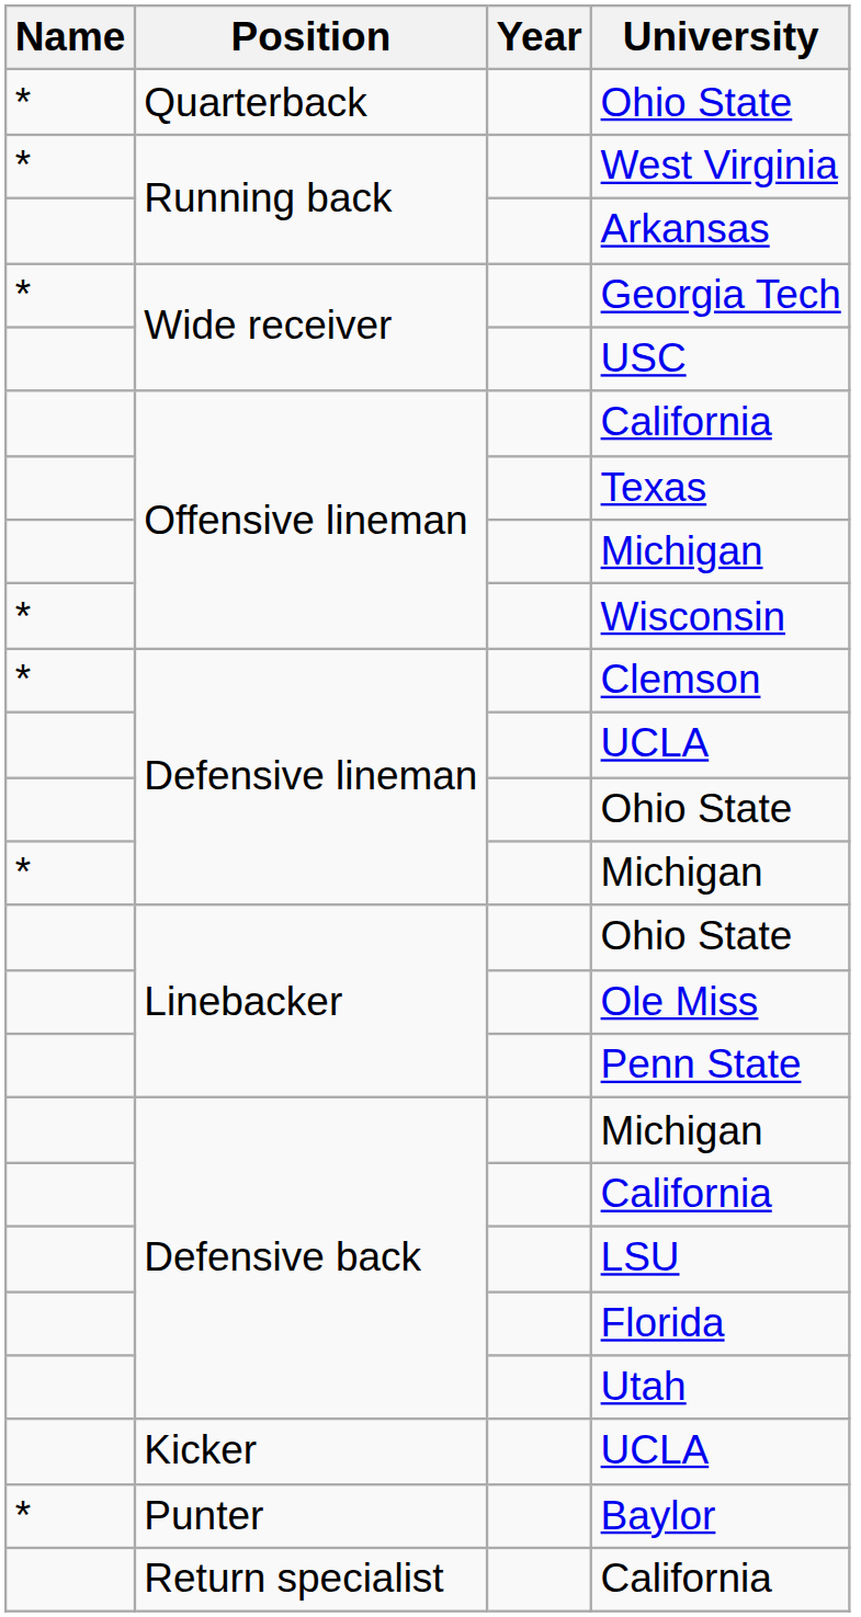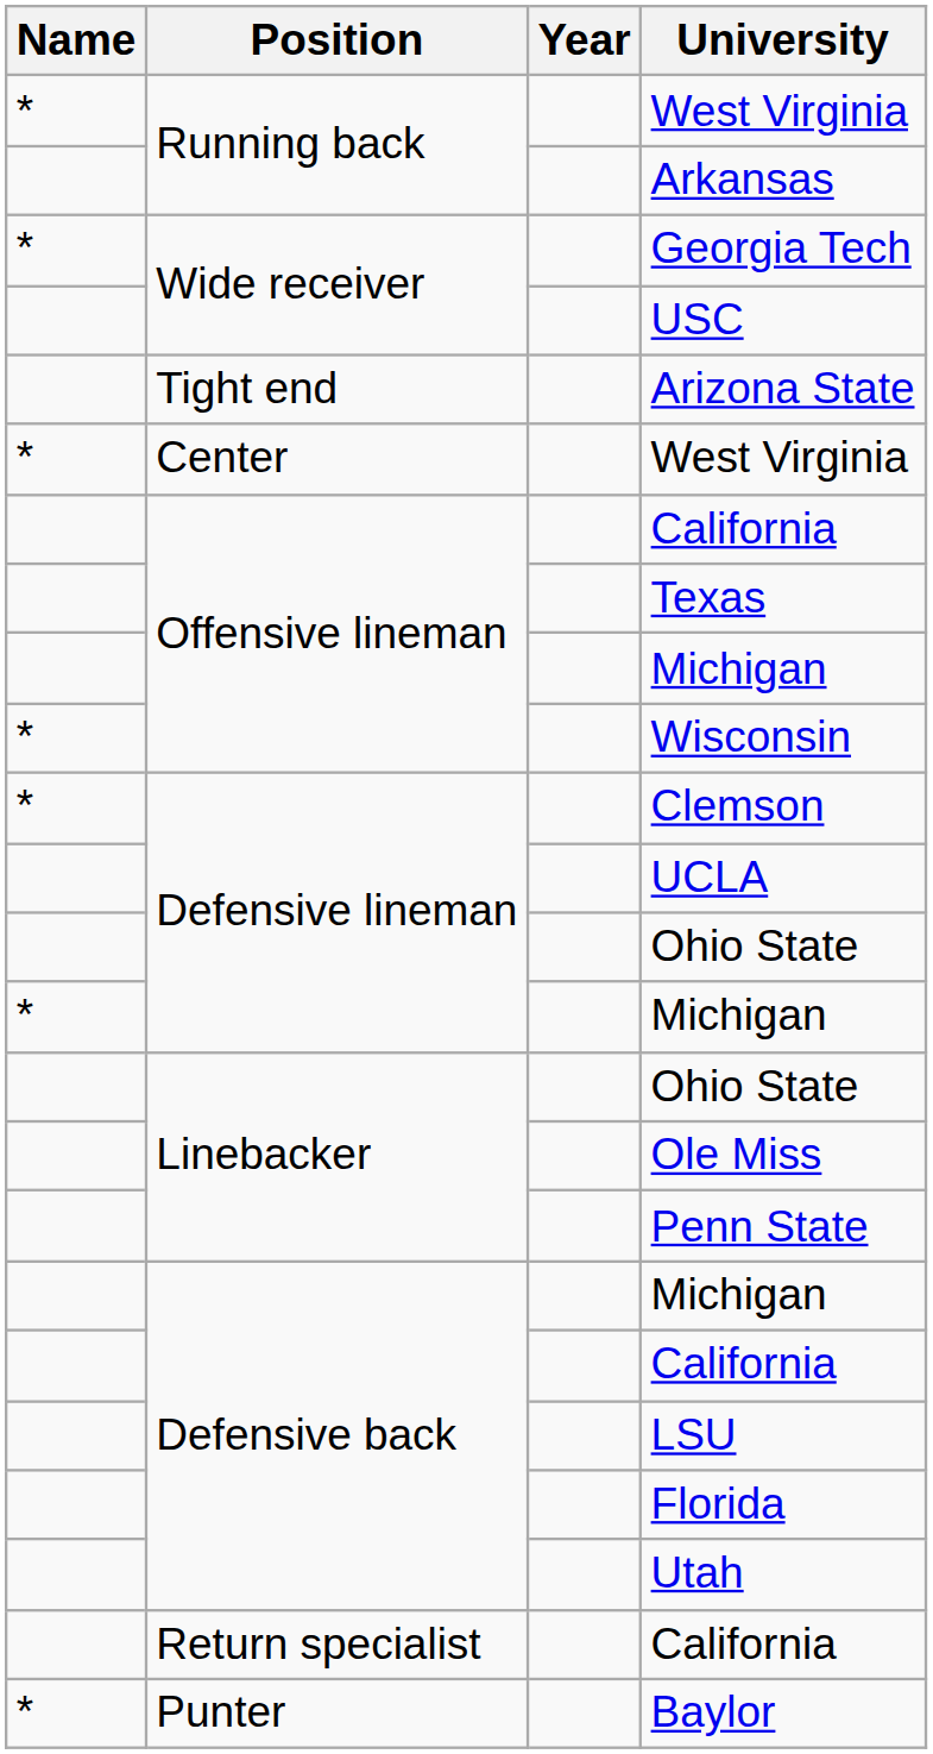 <table class="wikitable sortable">
 <tr>
 <th>Name</th>
 <th>Position</th>
 <th>Year</th>
 <th>University</th>
-</tr>
-<tr>
-<td>*</td>
-<td>Quarterback</td>
-<td></td>
-<td><a href='#'>Ohio State</a></td>
 </tr>
 <tr>
 <td>*</td>
 <td rowspan="2">Running back</td>
 <td></td>
 <td><a href='#'>West Virginia</a></td>
 </tr>
 <tr>
 <td></td>
 <td></td>
 <td><a href='#'>Arkansas</a></td>
 </tr>
 <tr>
 <td>*</td>
 <td rowspan=2>Wide receiver</td>
 <td></td>
 <td><a href='#'>Georgia Tech</a></td>
 </tr>
 <tr>
 <td></td>
 <td></td>
 <td><a href='#'>USC</a></td>
+</tr>
+<tr>
+<td></td>
+<td>Tight end</td>
+<td></td>
+<td><a href='#'>Arizona State</a></td>
+</tr>
+<tr>
+<td>*</td>
+<td>Center</td>
+<td></td>
+<td>West Virginia</td>
 </tr>
 <tr>
 <td></td>
 <td rowspan="4">Offensive lineman</td>
 <td></td>
 <td><a href='#'>California</a></td>
 </tr>
 <tr>
 <td></td>
 <td></td>
 <td><a href='#'>Texas</a></td>
 </tr>
 <tr>
 <td></td>
 <td></td>
 <td><a href='#'>Michigan</a></td>
 </tr>
 <tr>
 <td>*</td>
 <td></td>
 <td><a href='#'>Wisconsin</a></td>
 </tr>
 <tr>
 <td>*</td>
 <td rowspan="4">Defensive lineman</td>
 <td></td>
 <td><a href='#'>Clemson</a></td>
 </tr>
 <tr>
 <td></td>
 <td></td>
 <td><a href='#'>UCLA</a></td>
 </tr>
 <tr>
 <td></td>
 <td></td>
 <td>Ohio State</td>
 </tr>
 <tr>
 <td>*</td>
 <td></td>
 <td>Michigan</td>
 </tr>
 <tr>
 <td></td>
 <td rowspan="3">Linebacker</td>
 <td></td>
 <td>Ohio State</td>
 </tr>
 <tr>
 <td></td>
 <td></td>
 <td><a href='#'>Ole Miss</a></td>
 </tr>
 <tr>
 <td></td>
 <td></td>
 <td><a href='#'>Penn State</a></td>
 </tr>
 <tr>
 <td></td>
 <td rowspan="5">Defensive back</td>
 <td></td>
 <td>Michigan</td>
 </tr>
 <tr>
 <td></td>
 <td></td>
 <td><a href='#'>California</a></td>
 </tr>
 <tr>
 <td></td>
 <td></td>
 <td><a href='#'>LSU</a></td>
 </tr>
 <tr>
 <td></td>
 <td></td>
 <td><a href='#'>Florida</a></td>
 </tr>
 <tr>
 <td></td>
 <td></td>
 <td><a href='#'>Utah</a></td>
 </tr>
 <tr>
 <td></td>
-<td>Kicker</td>
+<td>Return specialist</td>
 <td></td>
-<td><a href='#'>UCLA</a></td>
+<td>California</td>
 </tr>
 <tr>
 <td>*</td>
 <td>Punter</td>
 <td></td>
 <td><a href='#'>Baylor</a></td>
 </tr>
-<tr>
-<td></td>
-<td>Return specialist</td>
-<td></td>
-<td>California</td>
-</tr>
 </table>
